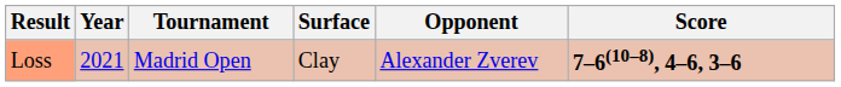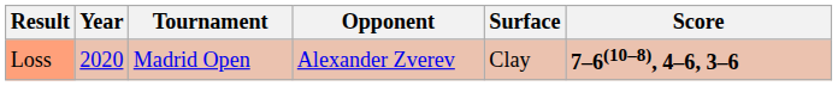 <table class="sortable wikitable">
 <tr>
 <th>Result</th>
 <th>Year</th>
 <th width=120>Tournament</th>
+<th width=150>Opponent</th>
 <th>Surface</th>
-<th width=150>Opponent</th>
 <th width=225 class="unsortable">Score</th>
 </tr>
 <tr bgcolor=#EBC2AF>
 <td bgcolor=ffa07a>Loss</td>
-<td><a href='#'>2021</a></td>
+<td><a href='#'>2020</a></td>
 <td><a href='#'>Madrid Open</a></td>
+<td> <a href='#'>Alexander Zverev</a></td>
 <td>Clay</td>
-<td> <a href='#'>Alexander Zverev</a></td>
 <td><strong>7–6<sup>(10–8)</sup>, 4–6, 3–6</strong></td>
 </tr>
 </table>
